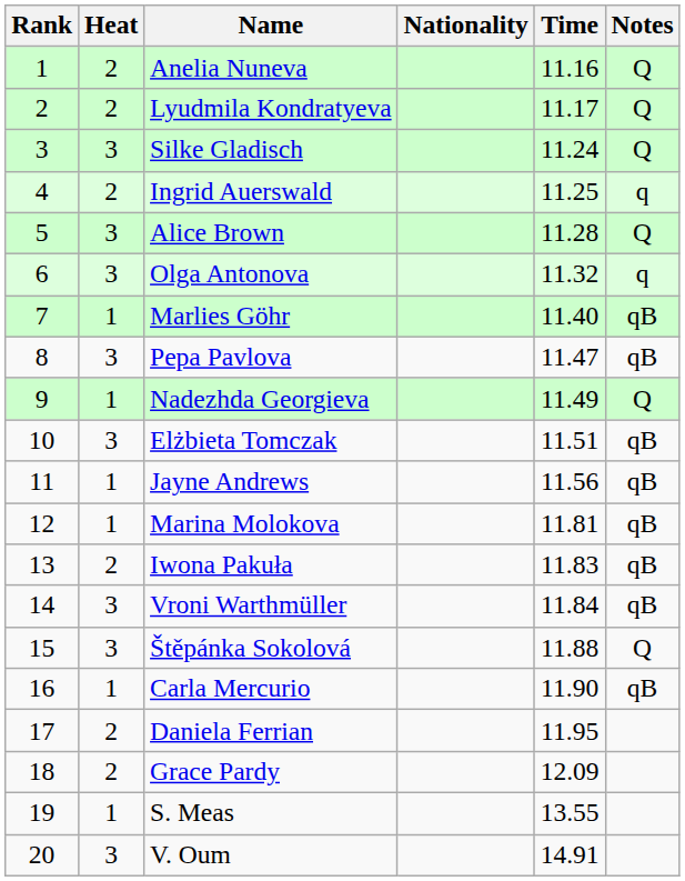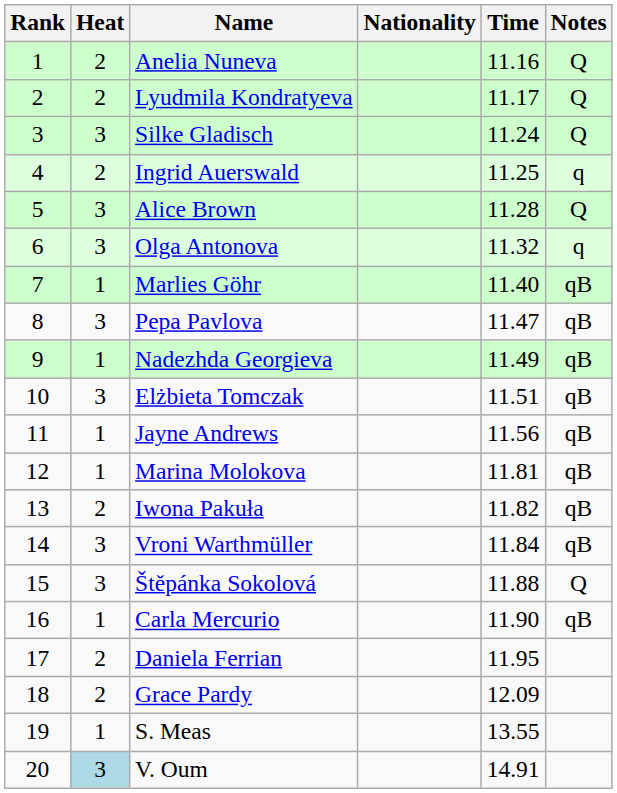 <table class="wikitable sortable" style="text-align:center">
 <tr>
 <th>Rank</th>
 <th>Heat</th>
 <th>Name</th>
 <th>Nationality</th>
 <th>Time</th>
 <th>Notes</th>
 </tr>
 <tr bgcolor=ccffcc>
 <td>1</td>
 <td>2</td>
 <td align="left"><a href='#'>Anelia Nuneva</a></td>
 <td align=left></td>
 <td>11.16</td>
 <td>Q</td>
 </tr>
 <tr bgcolor=ccffcc>
 <td>2</td>
 <td>2</td>
 <td align="left"><a href='#'>Lyudmila Kondratyeva</a></td>
 <td align=left></td>
 <td>11.17</td>
 <td>Q</td>
 </tr>
 <tr bgcolor=ccffcc>
 <td>3</td>
 <td>3</td>
 <td align="left"><a href='#'>Silke Gladisch</a></td>
 <td align=left></td>
 <td>11.24</td>
 <td>Q</td>
 </tr>
 <tr bgcolor=ddffdd>
 <td>4</td>
 <td>2</td>
 <td align="left"><a href='#'>Ingrid Auerswald</a></td>
 <td align=left></td>
 <td>11.25</td>
 <td>q</td>
 </tr>
 <tr bgcolor=ccffcc>
 <td>5</td>
 <td>3</td>
 <td align="left"><a href='#'>Alice Brown</a></td>
 <td align=left></td>
 <td>11.28</td>
 <td>Q</td>
 </tr>
 <tr bgcolor=ddffdd>
 <td>6</td>
 <td>3</td>
 <td align="left"><a href='#'>Olga Antonova</a></td>
 <td align=left></td>
 <td>11.32</td>
 <td>q</td>
 </tr>
 <tr bgcolor=ccffcc>
 <td>7</td>
 <td>1</td>
 <td align="left"><a href='#'>Marlies Göhr</a></td>
 <td align=left></td>
 <td>11.40</td>
 <td>qB</td>
 </tr>
 <tr>
 <td>8</td>
 <td>3</td>
 <td align="left"><a href='#'>Pepa Pavlova</a></td>
 <td align=left></td>
 <td>11.47</td>
 <td>qB</td>
 </tr>
 <tr bgcolor=ccffcc>
 <td>9</td>
 <td>1</td>
 <td align="left"><a href='#'>Nadezhda Georgieva</a></td>
 <td align=left></td>
 <td>11.49</td>
-<td>Q</td>
+<td>qB</td>
 </tr>
 <tr>
 <td>10</td>
 <td>3</td>
 <td align="left"><a href='#'>Elżbieta Tomczak</a></td>
 <td align=left></td>
 <td>11.51</td>
 <td>qB</td>
 </tr>
 <tr>
 <td>11</td>
 <td>1</td>
 <td align="left"><a href='#'>Jayne Andrews</a></td>
 <td align=left></td>
 <td>11.56</td>
 <td>qB</td>
 </tr>
 <tr>
 <td>12</td>
 <td>1</td>
 <td align="left"><a href='#'>Marina Molokova</a></td>
 <td align=left></td>
 <td>11.81</td>
 <td>qB</td>
 </tr>
 <tr>
 <td>13</td>
 <td>2</td>
 <td align="left"><a href='#'>Iwona Pakuła</a></td>
 <td align=left></td>
-<td>11.83</td>
+<td>11.82</td>
 <td>qB</td>
 </tr>
 <tr>
 <td>14</td>
 <td>3</td>
 <td align="left"><a href='#'>Vroni Warthmüller</a></td>
 <td align=left></td>
 <td>11.84</td>
 <td>qB</td>
 </tr>
 <tr>
 <td>15</td>
 <td>3</td>
 <td align="left"><a href='#'>Štěpánka Sokolová</a></td>
 <td align=left></td>
 <td>11.88</td>
 <td>Q</td>
 </tr>
 <tr>
 <td>16</td>
 <td>1</td>
 <td align="left"><a href='#'>Carla Mercurio</a></td>
 <td align=left></td>
 <td>11.90</td>
 <td>qB</td>
 </tr>
 <tr>
 <td>17</td>
 <td>2</td>
 <td align="left"><a href='#'>Daniela Ferrian</a></td>
 <td align=left></td>
 <td>11.95</td>
 <td></td>
 </tr>
 <tr>
 <td>18</td>
 <td>2</td>
 <td align="left"><a href='#'>Grace Pardy</a></td>
 <td align=left></td>
 <td>12.09</td>
 <td></td>
 </tr>
 <tr>
 <td>19</td>
 <td>1</td>
 <td align="left">S. Meas</td>
 <td align=left></td>
 <td>13.55</td>
 <td></td>
 </tr>
 <tr>
 <td>20</td>
-<td>3</td>
+<td style="background: lightblue;">3</td>
 <td align="left">V. Oum</td>
 <td align=left></td>
 <td>14.91</td>
 <td></td>
 </tr>
 </table>
